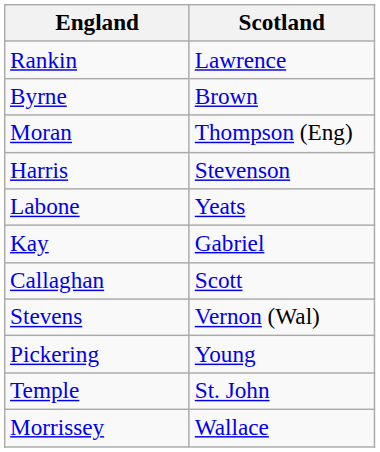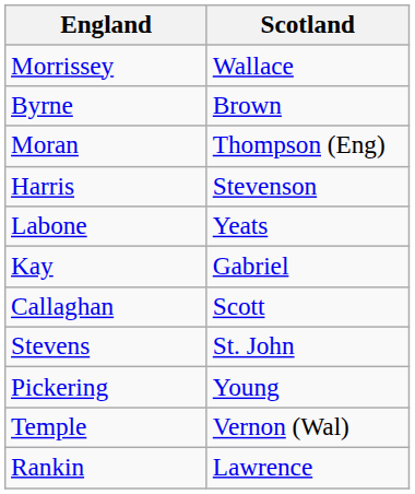 <table class="wikitable">
 <tr>
 <th width=120>England</th>
 <th width=120>Scotland</th>
 </tr>
 <tr>
-<td><a href='#'>Rankin</a></td>
-<td><a href='#'>Lawrence</a></td>
+<td><a href='#'>Morrissey</a></td>
+<td><a href='#'>Wallace</a></td>
 </tr>
 <tr>
 <td><a href='#'>Byrne</a></td>
 <td><a href='#'>Brown</a></td>
 </tr>
 <tr>
 <td><a href='#'>Moran</a></td>
 <td><a href='#'>Thompson</a> (Eng)</td>
 </tr>
 <tr>
 <td><a href='#'>Harris</a></td>
 <td><a href='#'>Stevenson</a></td>
 </tr>
 <tr>
 <td><a href='#'>Labone</a></td>
 <td><a href='#'>Yeats</a></td>
 </tr>
 <tr>
 <td><a href='#'>Kay</a></td>
 <td><a href='#'>Gabriel</a></td>
 </tr>
 <tr>
 <td><a href='#'>Callaghan</a></td>
 <td><a href='#'>Scott</a></td>
 </tr>
 <tr>
 <td><a href='#'>Stevens</a></td>
-<td><a href='#'>Vernon</a> (Wal)</td>
+<td><a href='#'>St. John</a></td>
 </tr>
 <tr>
 <td><a href='#'>Pickering</a></td>
 <td><a href='#'>Young</a></td>
 </tr>
 <tr>
 <td><a href='#'>Temple</a></td>
-<td><a href='#'>St. John</a></td>
+<td><a href='#'>Vernon</a> (Wal)</td>
 </tr>
 <tr>
-<td><a href='#'>Morrissey</a></td>
-<td><a href='#'>Wallace</a></td>
+<td><a href='#'>Rankin</a></td>
+<td><a href='#'>Lawrence</a></td>
 </tr>
 </table>
